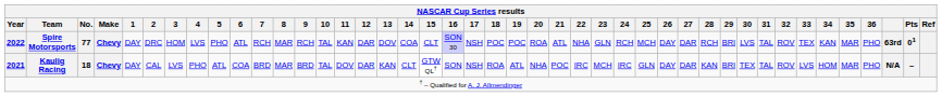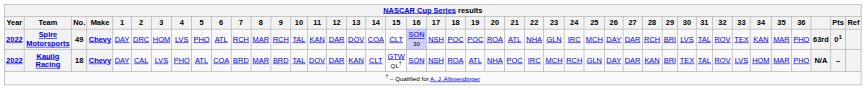 <table class="wikitable" style="text-align:center; font-size:75%">
 <tr>
 <th colspan=43><a href='#'>NASCAR Cup Series</a> results</th>
 </tr>
 <tr>
 <th>Year</th>
 <th>Team</th>
 <th>No.</th>
 <th>Make</th>
 <th>1</th>
 <th>2</th>
 <th>3</th>
 <th>4</th>
 <th>5</th>
 <th>6</th>
 <th>7</th>
 <th>8</th>
 <th>9</th>
 <th>10</th>
 <th>11</th>
 <th>12</th>
 <th>13</th>
 <th>14</th>
 <th>15</th>
 <th>16</th>
 <th>17</th>
 <th>18</th>
 <th>19</th>
 <th>20</th>
 <th>21</th>
 <th>22</th>
 <th>23</th>
 <th>24</th>
 <th>25</th>
 <th>26</th>
 <th>27</th>
 <th>28</th>
 <th>29</th>
 <th>30</th>
 <th>31</th>
 <th>32</th>
 <th>33</th>
 <th>34</th>
 <th>35</th>
 <th>36</th>
 <th></th>
 <th>Pts</th>
 <th>Ref</th>
 </tr>
 <tr>
 <th><a href='#'>2022</a></th>
 <th><a href='#'>Spire Motorsports</a></th>
-<th>77</th>
+<th>49</th>
 <th><a href='#'>Chevy</a></th>
 <td><a href='#'>DAY</a></td>
 <td><a href='#'>DRC</a></td>
 <td><a href='#'>HOM</a></td>
 <td><a href='#'>LVS</a></td>
 <td><a href='#'>PHO</a></td>
 <td><a href='#'>ATL</a></td>
 <td><a href='#'>RCH</a></td>
 <td><a href='#'>MAR</a></td>
 <td><a href='#'>RCH</a></td>
 <td><a href='#'>TAL</a></td>
 <td><a href='#'>KAN</a></td>
 <td><a href='#'>DAR</a></td>
 <td><a href='#'>DOV</a></td>
 <td><a href='#'>COA</a></td>
 <td><a href='#'>CLT</a></td>
 <td style="background:#CFCFFF;"><a href='#'>SON</a><br><small>30</small></td>
 <td><a href='#'>NSH</a></td>
 <td><a href='#'>POC</a></td>
 <td><a href='#'>POC</a></td>
 <td><a href='#'>ROA</a></td>
 <td><a href='#'>ATL</a></td>
 <td><a href='#'>NHA</a></td>
 <td><a href='#'>GLN</a></td>
-<td><a href='#'>RCH</a></td>
+<td><a href='#'>IRC</a></td>
 <td><a href='#'>MCH</a></td>
 <td><a href='#'>DAY</a></td>
 <td><a href='#'>DAR</a></td>
 <td><a href='#'>RCH</a></td>
 <td><a href='#'>BRI</a></td>
 <td><a href='#'>LVS</a></td>
 <td><a href='#'>TAL</a></td>
 <td><a href='#'>ROV</a></td>
 <td><a href='#'>TEX</a></td>
 <td><a href='#'>KAN</a></td>
 <td><a href='#'>MAR</a></td>
 <td><a href='#'>PHO</a></td>
 <th>63rd</th>
 <th>0<sup>1</sup></th>
 <th></th>
 </tr>
 <tr>
-<th><a href='#'>2021</a></th>
+<th><a href='#'>2022</a></th>
 <th><a href='#'>Kaulig Racing</a></th>
 <th>18</th>
 <th><a href='#'>Chevy</a></th>
 <td><a href='#'>DAY</a></td>
 <td><a href='#'>CAL</a></td>
 <td><a href='#'>LVS</a></td>
 <td><a href='#'>PHO</a></td>
 <td><a href='#'>ATL</a></td>
 <td><a href='#'>COA</a></td>
 <td><a href='#'>BRD</a></td>
 <td><a href='#'>MAR</a></td>
 <td><a href='#'>BRD</a></td>
 <td><a href='#'>TAL</a></td>
 <td><a href='#'>DOV</a></td>
 <td><a href='#'>DAR</a></td>
 <td><a href='#'>KAN</a></td>
 <td><a href='#'>CLT</a></td>
 <td style="background:#FFFFFF;"><a href='#'>GTW</a><br><small>QL<sup>†</sup></small></td>
 <td><a href='#'>SON</a></td>
 <td><a href='#'>NSH</a></td>
 <td><a href='#'>ROA</a></td>
 <td><a href='#'>ATL</a></td>
 <td><a href='#'>NHA</a></td>
 <td><a href='#'>POC</a></td>
 <td><a href='#'>IRC</a></td>
 <td><a href='#'>MCH</a></td>
-<td><a href='#'>IRC</a></td>
+<td><a href='#'>RCH</a></td>
 <td><a href='#'>GLN</a></td>
 <td><a href='#'>DAY</a></td>
 <td><a href='#'>DAR</a></td>
 <td><a href='#'>KAN</a></td>
 <td><a href='#'>BRI</a></td>
 <td><a href='#'>TEX</a></td>
 <td><a href='#'>TAL</a></td>
 <td><a href='#'>ROV</a></td>
 <td><a href='#'>LVS</a></td>
 <td><a href='#'>HOM</a></td>
 <td><a href='#'>MAR</a></td>
 <td><a href='#'>PHO</a></td>
 <th>N/A</th>
 <th>–</th>
 <th></th>
 </tr>
 <tr>
 <td colspan=43><small><sup>†</sup> – Qualified for <a href='#'>A. J. Allmendinger</a></small></td>
 </tr>
 </table>
